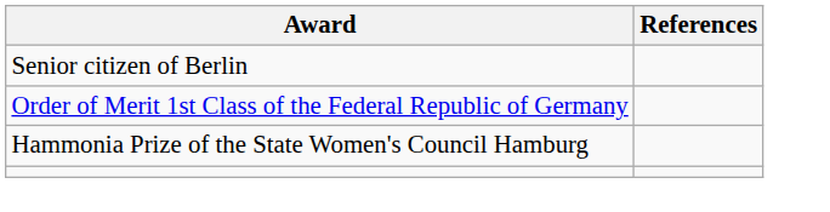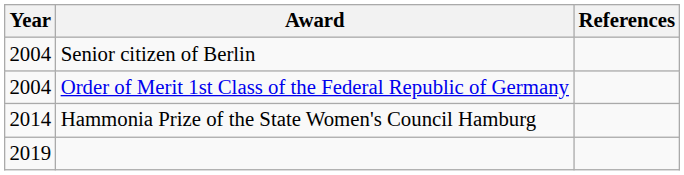 <table class="wikitable">
 <tr>
+<th scope="col">Year</th>
 <th scope="col">Award</th>
 <th scope="col">References</th>
 </tr>
 <tr>
+<td>2004</td>
 <td>Senior citizen of Berlin</td>
 <td></td>
 </tr>
 <tr>
+<td>2004</td>
 <td><a href='#'>Order of Merit 1st Class of the Federal Republic of Germany</a></td>
 <td></td>
 </tr>
 <tr>
+<td>2014</td>
 <td>Hammonia Prize of the State Women's Council Hamburg</td>
 <td></td>
 </tr>
 <tr>
+<td>2019</td>
 <td></td>
 <td></td>
 </tr>
 </table>
